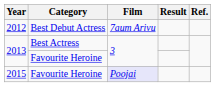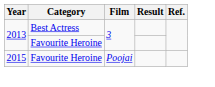 <table class="wikitable">
 <tr>
 <th>Year</th>
 <th>Category</th>
 <th>Film</th>
 <th>Result</th>
 <th>Ref.</th>
-</tr>
-<tr>
-<td><a href='#'>2012</a></td>
-<td><a href='#'>Best Debut Actress</a></td>
-<td><em><a href='#'>7aum Arivu</a></em></td>
-<td></td>
-<td></td>
 </tr>
 <tr>
 <td rowspan="2"><a href='#'>2013</a></td>
 <td><a href='#'>Best Actress</a></td>
 <td rowspan="2"><em><a href='#'>3</a></em></td>
 <td></td>
 <td rowspan="2"></td>
 </tr>
 <tr>
 <td><a href='#'>Favourite Heroine</a></td>
 <td></td>
 </tr>
 <tr>
 <td><a href='#'>2015</a></td>
 <td><a href='#'>Favourite Heroine</a></td>
-<td style="background: lavender;"><em><a href='#'>Poojai</a></em></td>
+<td><em><a href='#'>Poojai</a></em></td>
 <td></td>
 <td></td>
 </tr>
 </table>
